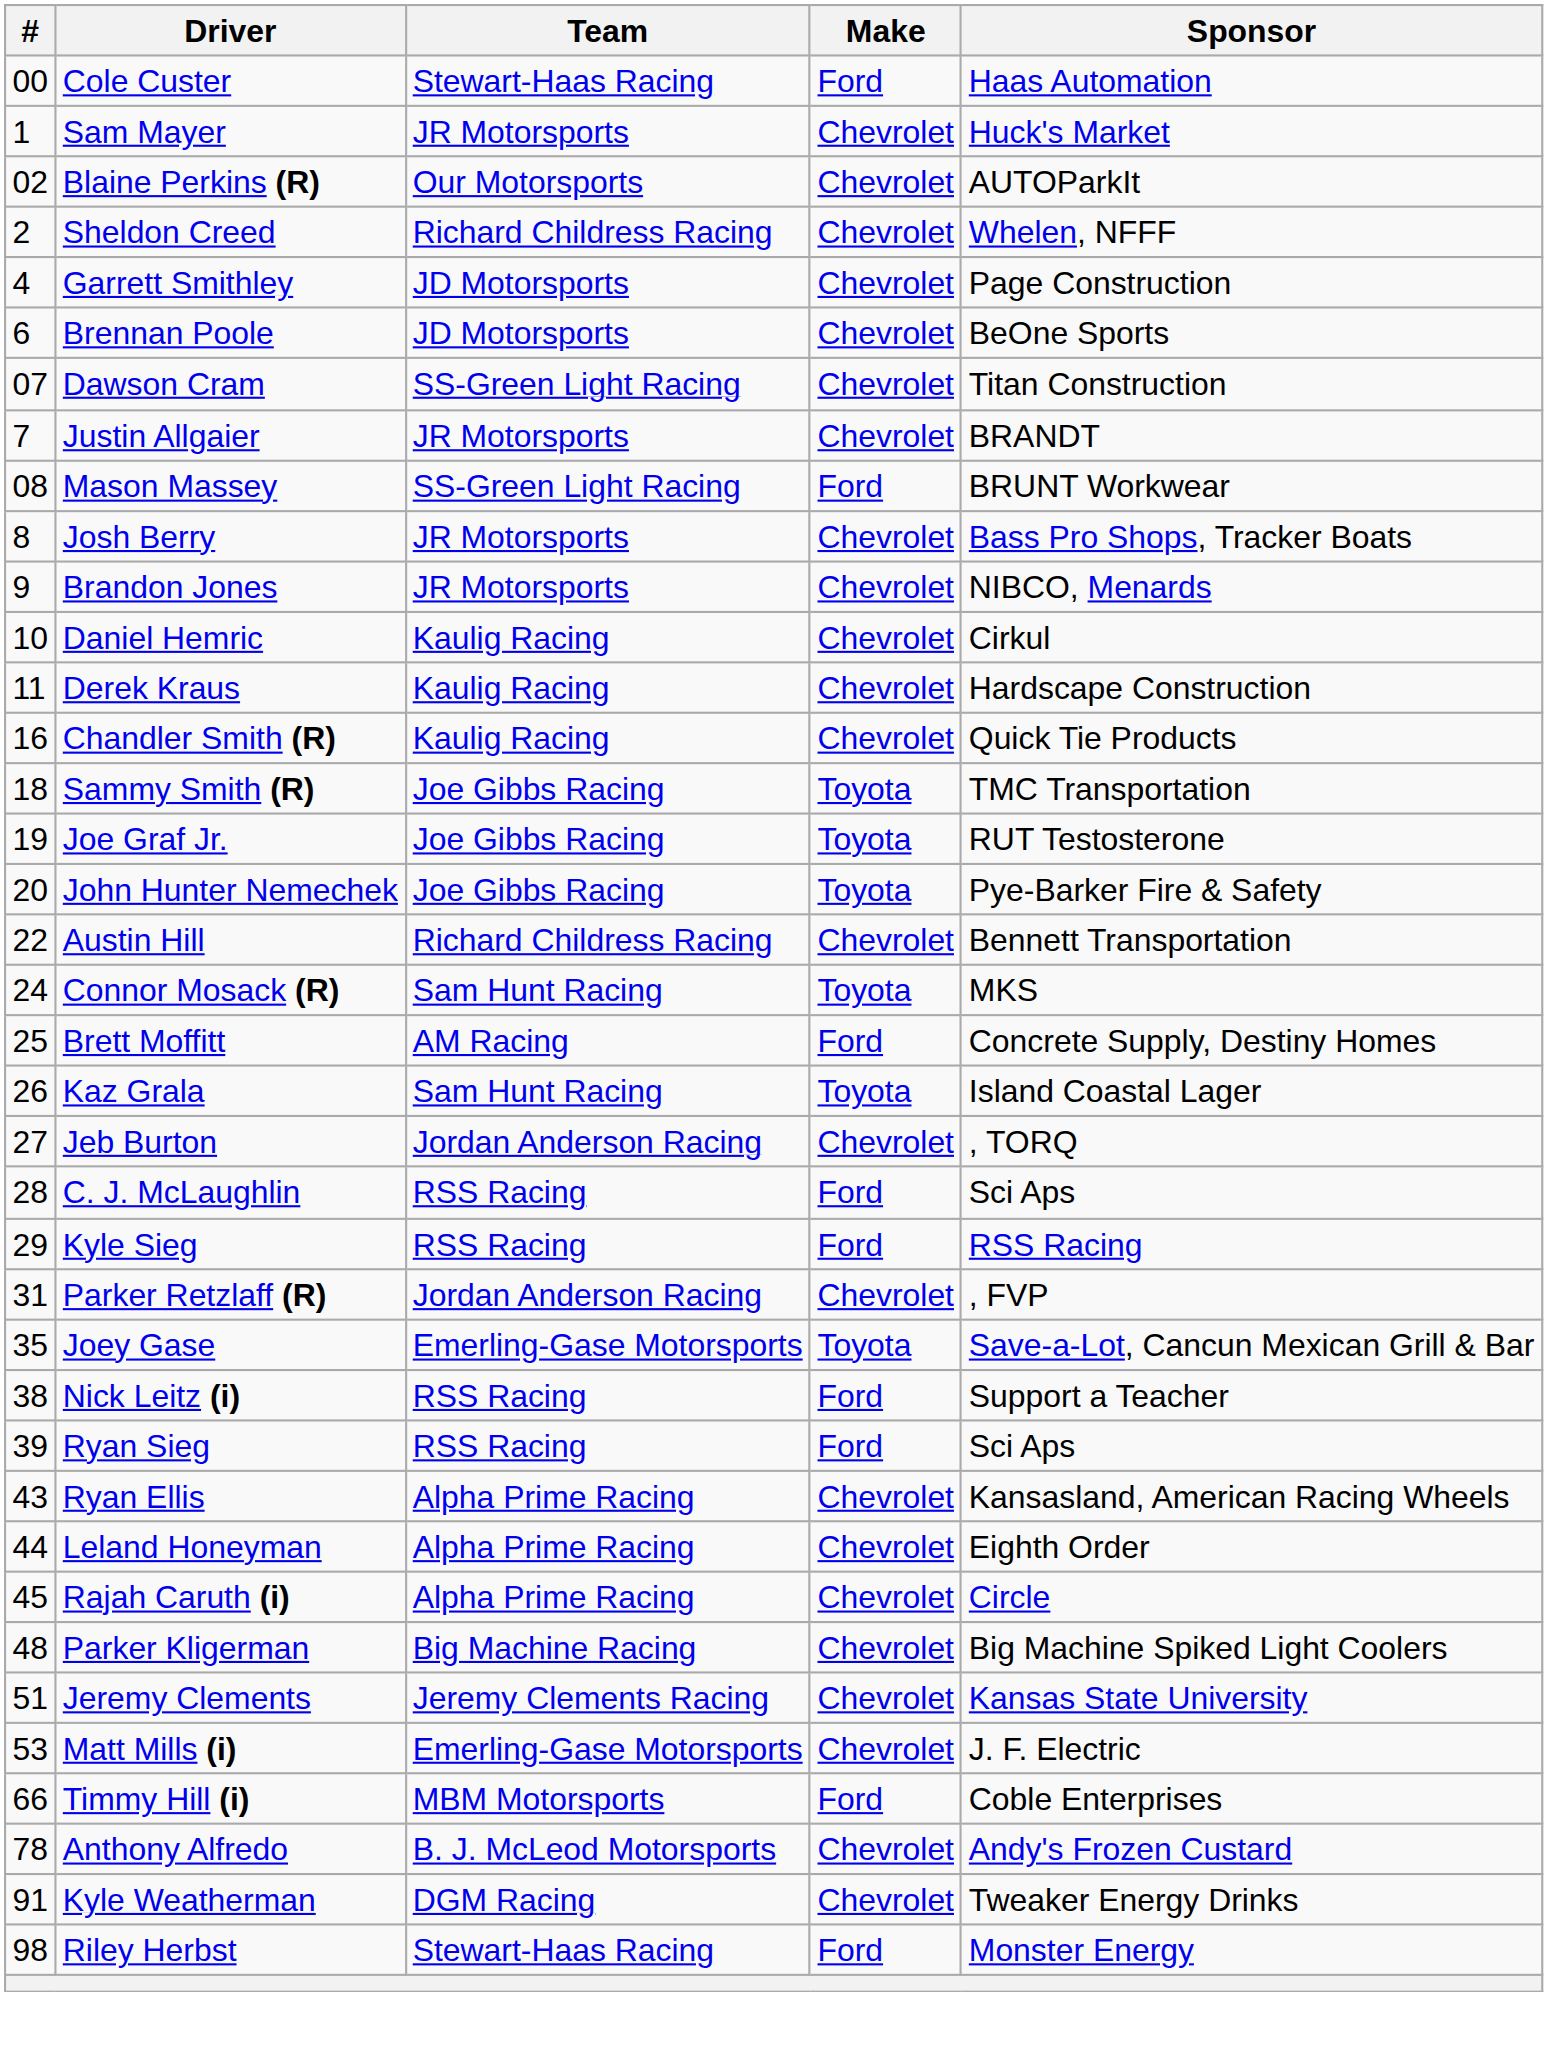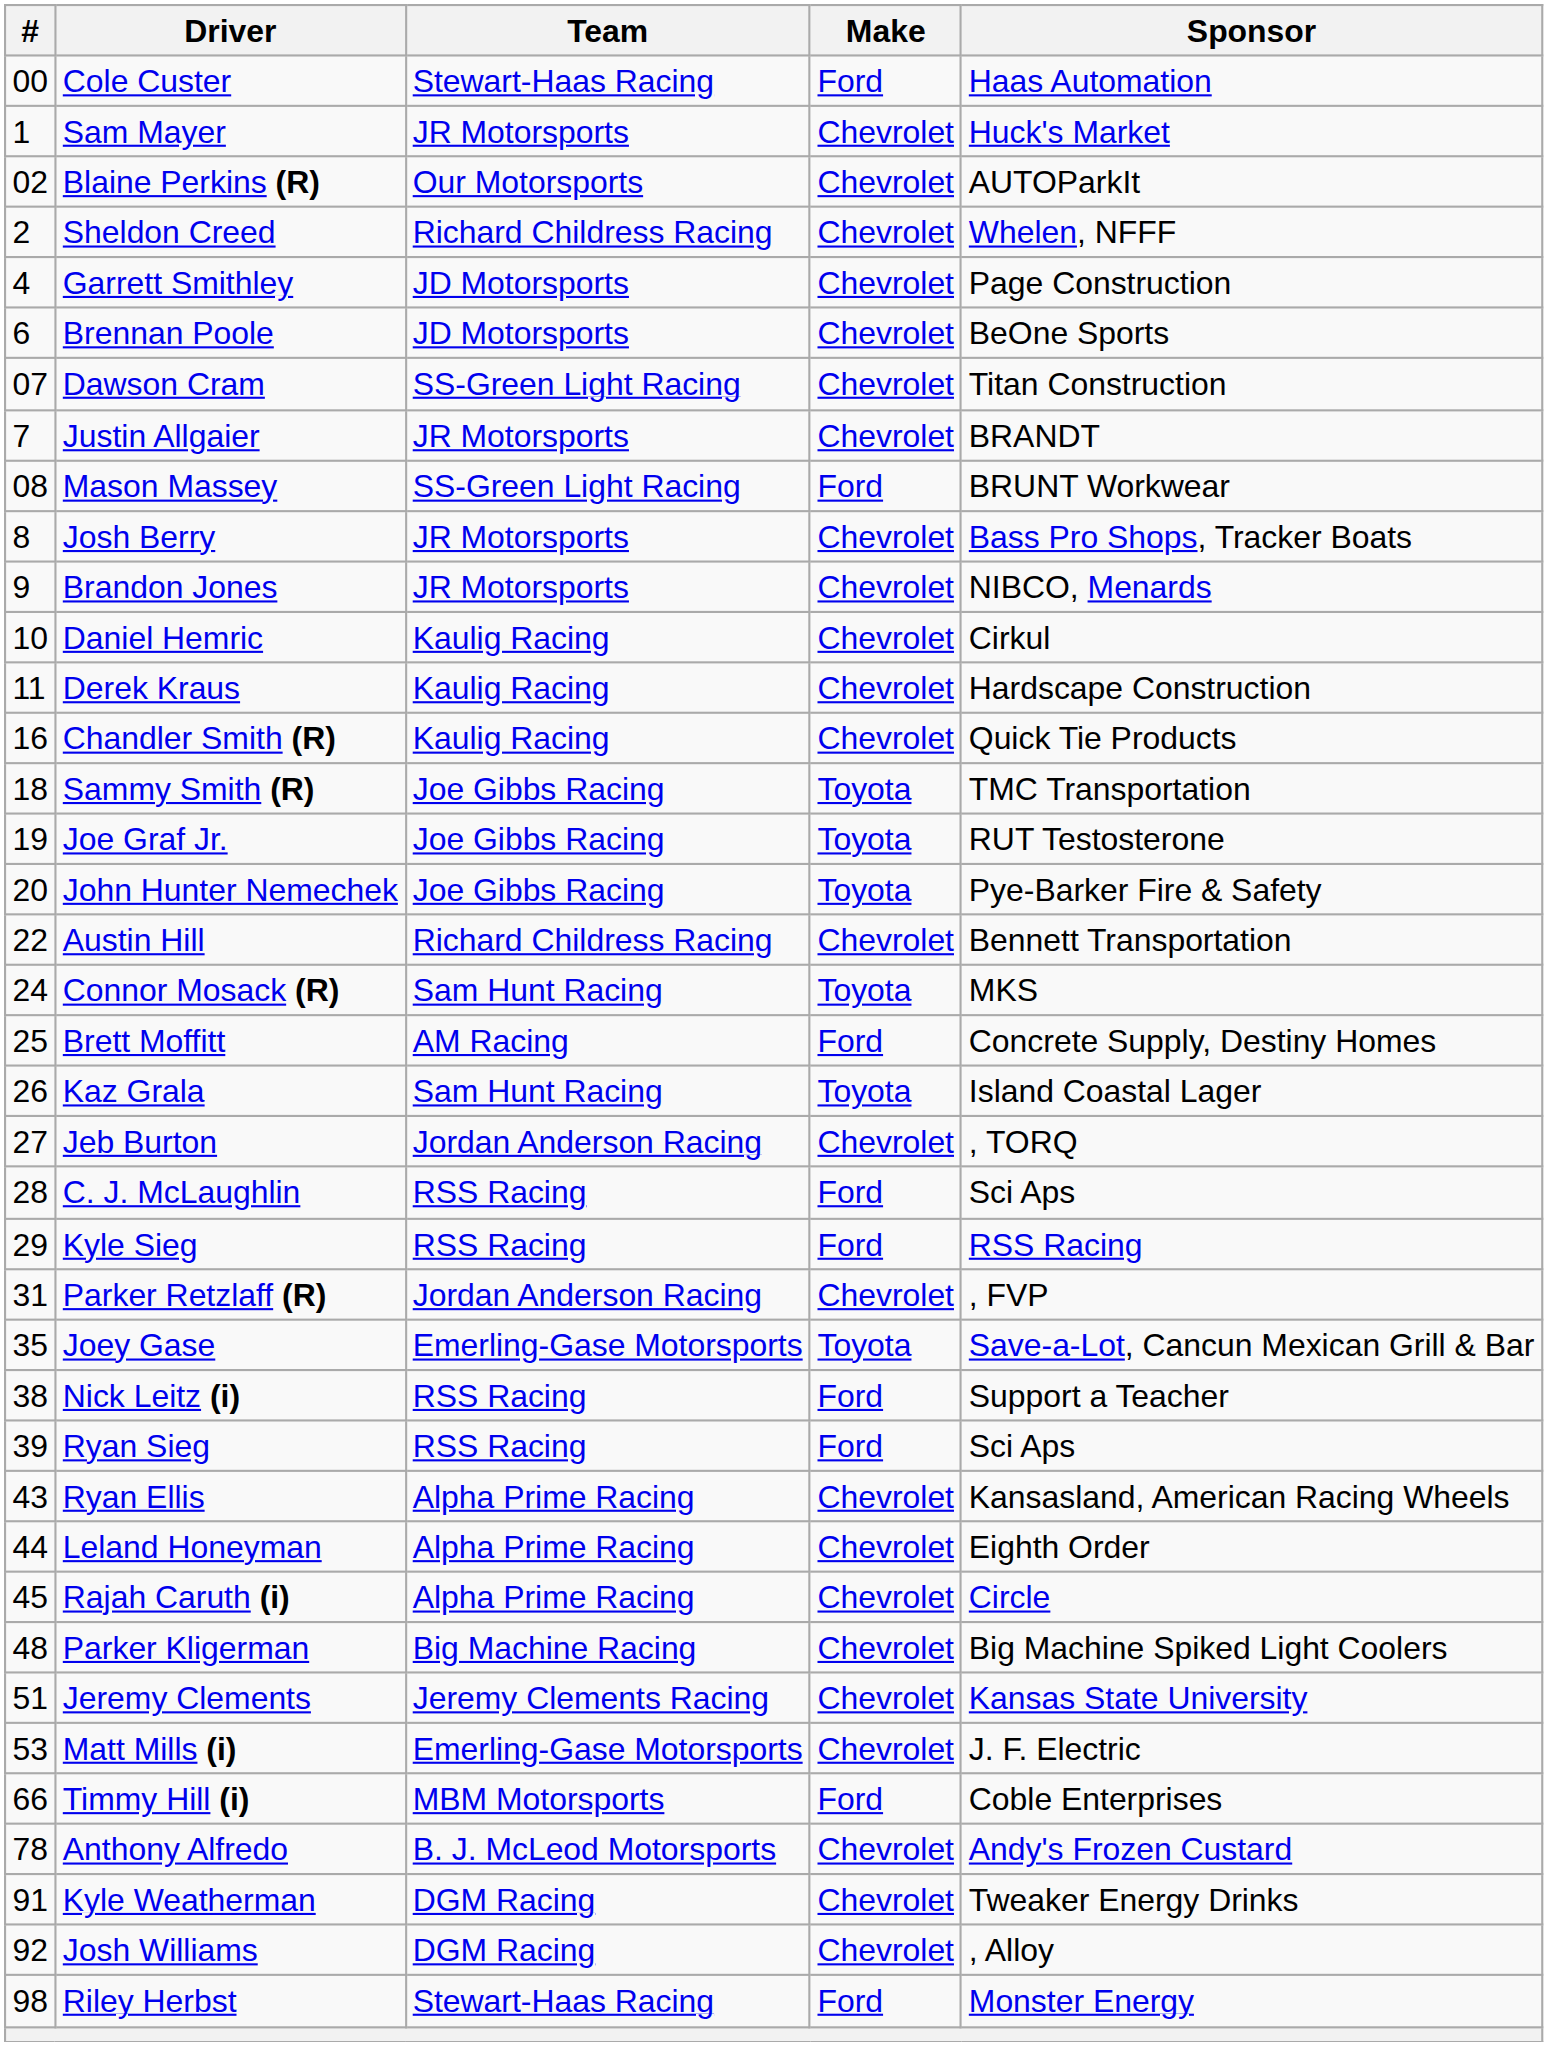 <table class="wikitable" style="font-size: 95%;">
 <tr>
 <th>#</th>
 <th>Driver</th>
 <th>Team</th>
 <th>Make</th>
 <th>Sponsor</th>
 </tr>
 <tr>
 <td>00</td>
 <td><a href='#'>Cole Custer</a></td>
 <td><a href='#'>Stewart-Haas Racing</a></td>
 <td><a href='#'>Ford</a></td>
 <td><a href='#'>Haas Automation</a></td>
 </tr>
 <tr>
 <td>1</td>
 <td><a href='#'>Sam Mayer</a></td>
 <td><a href='#'>JR Motorsports</a></td>
 <td><a href='#'>Chevrolet</a></td>
 <td><a href='#'>Huck's Market</a></td>
 </tr>
 <tr>
 <td>02</td>
 <td><a href='#'>Blaine Perkins</a> <strong>(R)</strong></td>
 <td><a href='#'>Our Motorsports</a></td>
 <td><a href='#'>Chevrolet</a></td>
 <td>AUTOParkIt</td>
 </tr>
 <tr>
 <td>2</td>
 <td><a href='#'>Sheldon Creed</a></td>
 <td><a href='#'>Richard Childress Racing</a></td>
 <td><a href='#'>Chevrolet</a></td>
 <td><a href='#'>Whelen</a>, NFFF</td>
 </tr>
 <tr>
 <td>4</td>
 <td><a href='#'>Garrett Smithley</a></td>
 <td><a href='#'>JD Motorsports</a></td>
 <td><a href='#'>Chevrolet</a></td>
 <td>Page Construction</td>
 </tr>
 <tr>
 <td>6</td>
 <td><a href='#'>Brennan Poole</a></td>
 <td><a href='#'>JD Motorsports</a></td>
 <td><a href='#'>Chevrolet</a></td>
 <td>BeOne Sports</td>
 </tr>
 <tr>
 <td>07</td>
 <td><a href='#'>Dawson Cram</a></td>
 <td><a href='#'>SS-Green Light Racing</a></td>
 <td><a href='#'>Chevrolet</a></td>
 <td>Titan Construction</td>
 </tr>
 <tr>
 <td>7</td>
 <td><a href='#'>Justin Allgaier</a></td>
 <td><a href='#'>JR Motorsports</a></td>
 <td><a href='#'>Chevrolet</a></td>
 <td>BRANDT</td>
 </tr>
 <tr>
 <td>08</td>
 <td><a href='#'>Mason Massey</a></td>
 <td><a href='#'>SS-Green Light Racing</a></td>
 <td><a href='#'>Ford</a></td>
 <td>BRUNT Workwear</td>
 </tr>
 <tr>
 <td>8</td>
 <td><a href='#'>Josh Berry</a></td>
 <td><a href='#'>JR Motorsports</a></td>
 <td><a href='#'>Chevrolet</a></td>
 <td><a href='#'>Bass Pro Shops</a>, Tracker Boats</td>
 </tr>
 <tr>
 <td>9</td>
 <td><a href='#'>Brandon Jones</a></td>
 <td><a href='#'>JR Motorsports</a></td>
 <td><a href='#'>Chevrolet</a></td>
 <td>NIBCO, <a href='#'>Menards</a></td>
 </tr>
 <tr>
 <td>10</td>
 <td><a href='#'>Daniel Hemric</a></td>
 <td><a href='#'>Kaulig Racing</a></td>
 <td><a href='#'>Chevrolet</a></td>
 <td>Cirkul</td>
 </tr>
 <tr>
 <td>11</td>
 <td><a href='#'>Derek Kraus</a></td>
 <td><a href='#'>Kaulig Racing</a></td>
 <td><a href='#'>Chevrolet</a></td>
 <td>Hardscape Construction</td>
 </tr>
 <tr>
 <td>16</td>
 <td nowrap=""><a href='#'>Chandler Smith</a> <strong>(R)</strong></td>
 <td><a href='#'>Kaulig Racing</a></td>
 <td><a href='#'>Chevrolet</a></td>
 <td>Quick Tie Products</td>
 </tr>
 <tr>
 <td>18</td>
 <td><a href='#'>Sammy Smith</a> <strong>(R)</strong></td>
 <td><a href='#'>Joe Gibbs Racing</a></td>
 <td><a href='#'>Toyota</a></td>
 <td>TMC Transportation</td>
 </tr>
 <tr>
 <td>19</td>
 <td><a href='#'>Joe Graf Jr.</a></td>
 <td><a href='#'>Joe Gibbs Racing</a></td>
 <td><a href='#'>Toyota</a></td>
 <td>RUT Testosterone</td>
 </tr>
 <tr>
 <td>20</td>
 <td nowrap><a href='#'>John Hunter Nemechek</a></td>
 <td><a href='#'>Joe Gibbs Racing</a></td>
 <td><a href='#'>Toyota</a></td>
 <td>Pye-Barker Fire & Safety</td>
 </tr>
 <tr>
 <td>22</td>
 <td><a href='#'>Austin Hill</a></td>
 <td><a href='#'>Richard Childress Racing</a></td>
 <td><a href='#'>Chevrolet</a></td>
 <td>Bennett Transportation</td>
 </tr>
 <tr>
 <td>24</td>
 <td><a href='#'>Connor Mosack</a> <strong>(R)</strong></td>
 <td><a href='#'>Sam Hunt Racing</a></td>
 <td><a href='#'>Toyota</a></td>
 <td>MKS</td>
 </tr>
 <tr>
 <td>25</td>
 <td><a href='#'>Brett Moffitt</a></td>
 <td><a href='#'>AM Racing</a></td>
 <td><a href='#'>Ford</a></td>
 <td>Concrete Supply, Destiny Homes</td>
 </tr>
 <tr>
 <td>26</td>
 <td><a href='#'>Kaz Grala</a></td>
 <td><a href='#'>Sam Hunt Racing</a></td>
 <td><a href='#'>Toyota</a></td>
 <td>Island Coastal Lager</td>
 </tr>
 <tr>
 <td>27</td>
 <td><a href='#'>Jeb Burton</a></td>
 <td nowrap=""><a href='#'>Jordan Anderson Racing</a></td>
 <td><a href='#'>Chevrolet</a></td>
 <td>, TORQ</td>
 </tr>
 <tr>
 <td>28</td>
 <td><a href='#'>C. J. McLaughlin</a></td>
 <td nowrap=""><a href='#'>RSS Racing</a></td>
 <td><a href='#'>Ford</a></td>
 <td>Sci Aps</td>
 </tr>
 <tr>
 <td>29</td>
 <td><a href='#'>Kyle Sieg</a></td>
 <td><a href='#'>RSS Racing</a></td>
 <td><a href='#'>Ford</a></td>
 <td><a href='#'>RSS Racing</a></td>
 </tr>
 <tr>
 <td>31</td>
 <td><a href='#'>Parker Retzlaff</a> <strong>(R)</strong></td>
 <td><a href='#'>Jordan Anderson Racing</a></td>
 <td><a href='#'>Chevrolet</a></td>
 <td>, FVP</td>
 </tr>
 <tr>
 <td>35</td>
 <td><a href='#'>Joey Gase</a></td>
 <td nowrap><a href='#'>Emerling-Gase Motorsports</a></td>
 <td><a href='#'>Toyota</a></td>
 <td><a href='#'>Save-a-Lot</a>, Cancun Mexican Grill & Bar</td>
 </tr>
 <tr>
 <td>38</td>
 <td><a href='#'>Nick Leitz</a> <strong>(i)</strong></td>
 <td><a href='#'>RSS Racing</a></td>
 <td><a href='#'>Ford</a></td>
 <td>Support a Teacher</td>
 </tr>
 <tr>
 <td>39</td>
 <td><a href='#'>Ryan Sieg</a></td>
 <td><a href='#'>RSS Racing</a></td>
 <td><a href='#'>Ford</a></td>
 <td>Sci Aps</td>
 </tr>
 <tr>
 <td>43</td>
 <td><a href='#'>Ryan Ellis</a></td>
 <td><a href='#'>Alpha Prime Racing</a></td>
 <td><a href='#'>Chevrolet</a></td>
 <td>Kansasland, American Racing Wheels</td>
 </tr>
 <tr>
 <td>44</td>
 <td><a href='#'>Leland Honeyman</a></td>
 <td><a href='#'>Alpha Prime Racing</a></td>
 <td><a href='#'>Chevrolet</a></td>
 <td>Eighth Order</td>
 </tr>
 <tr>
 <td>45</td>
 <td><a href='#'>Rajah Caruth</a> <strong>(i)</strong></td>
 <td><a href='#'>Alpha Prime Racing</a></td>
 <td><a href='#'>Chevrolet</a></td>
 <td><a href='#'>Circle</a></td>
 </tr>
 <tr>
 <td>48</td>
 <td><a href='#'>Parker Kligerman</a></td>
 <td><a href='#'>Big Machine Racing</a></td>
 <td><a href='#'>Chevrolet</a></td>
 <td nowrap>Big Machine Spiked Light Coolers</td>
 </tr>
 <tr>
 <td>51</td>
 <td><a href='#'>Jeremy Clements</a></td>
 <td><a href='#'>Jeremy Clements Racing</a></td>
 <td><a href='#'>Chevrolet</a></td>
 <td><a href='#'>Kansas State University</a></td>
 </tr>
 <tr>
 <td>53</td>
 <td><a href='#'>Matt Mills</a> <strong>(i)</strong></td>
 <td><a href='#'>Emerling-Gase Motorsports</a></td>
 <td><a href='#'>Chevrolet</a></td>
 <td>J. F. Electric</td>
 </tr>
 <tr>
 <td>66</td>
 <td><a href='#'>Timmy Hill</a> <strong>(i)</strong></td>
 <td><a href='#'>MBM Motorsports</a></td>
 <td><a href='#'>Ford</a></td>
 <td>Coble Enterprises</td>
 </tr>
 <tr>
 <td>78</td>
 <td><a href='#'>Anthony Alfredo</a></td>
 <td><a href='#'>B. J. McLeod Motorsports</a></td>
 <td><a href='#'>Chevrolet</a></td>
 <td><a href='#'>Andy's Frozen Custard</a></td>
 </tr>
 <tr>
 <td>91</td>
 <td><a href='#'>Kyle Weatherman</a></td>
 <td><a href='#'>DGM Racing</a></td>
 <td><a href='#'>Chevrolet</a></td>
 <td>Tweaker Energy Drinks</td>
 </tr>
 <tr>
+<td>92</td>
+<td><a href='#'>Josh Williams</a></td>
+<td><a href='#'>DGM Racing</a></td>
+<td><a href='#'>Chevrolet</a></td>
+<td>, Alloy</td>
+</tr>
+<tr>
 <td>98</td>
 <td><a href='#'>Riley Herbst</a></td>
 <td><a href='#'>Stewart-Haas Racing</a></td>
 <td><a href='#'>Ford</a></td>
 <td><a href='#'>Monster Energy</a></td>
 </tr>
 <tr>
 <th colspan="5"></th>
 </tr>
 </table>
